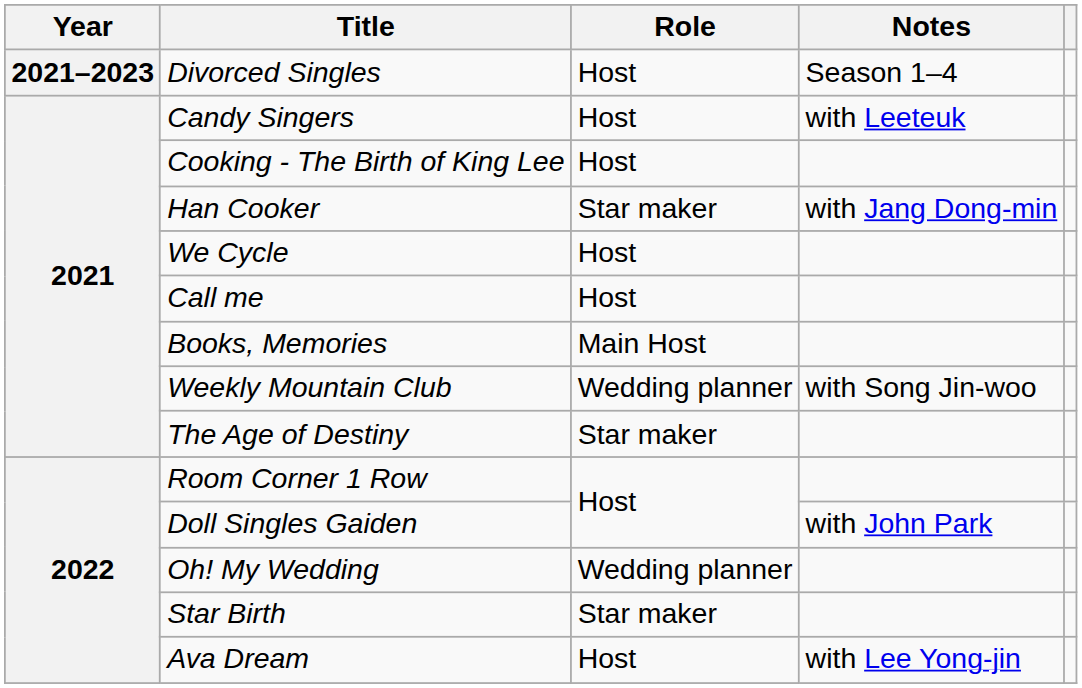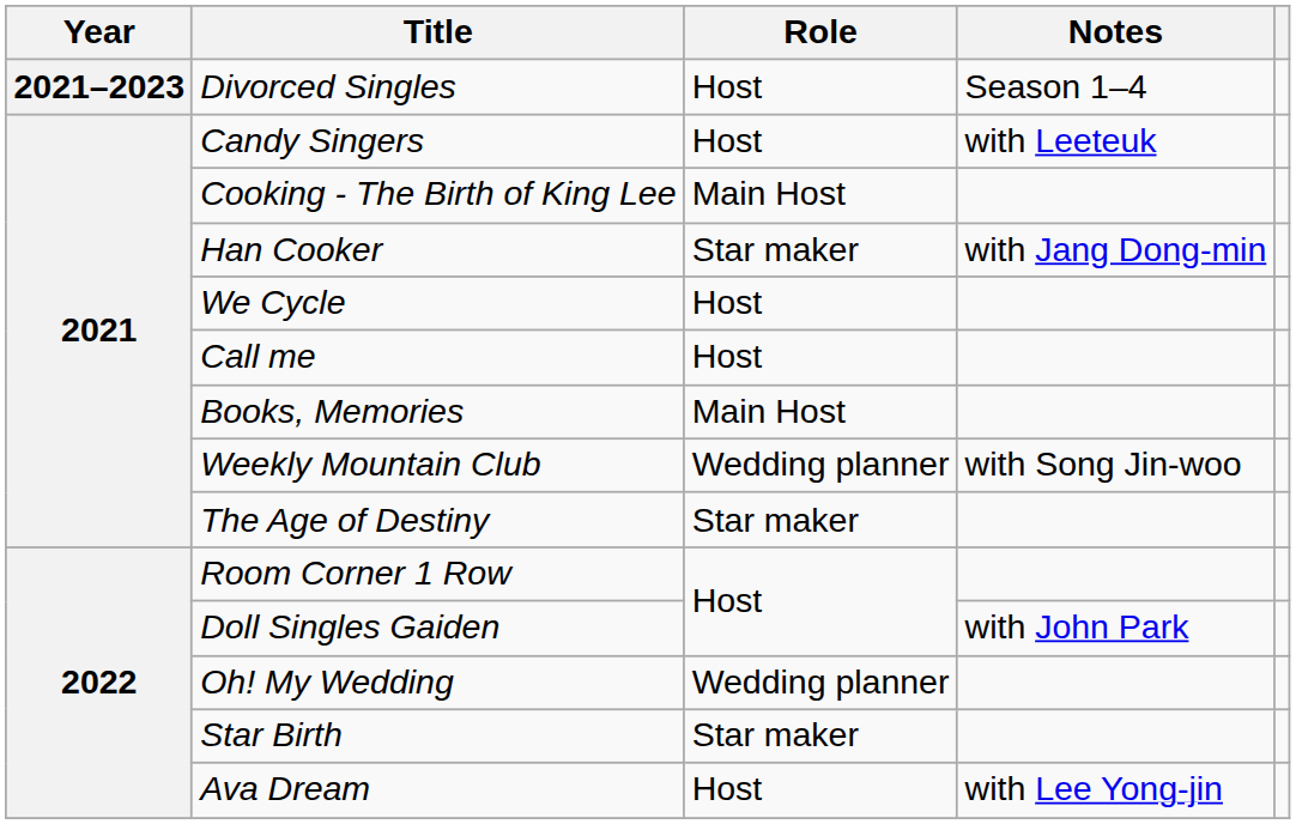 <table class="wikitable plainrowheaders">
 <tr>
 <th scope="col">Year</th>
 <th scope="col">Title</th>
 <th scope="col">Role</th>
 <th scope="col">Notes</th>
 <th scope="col" class="unsortable"></th>
 </tr>
 <tr>
 <th scope="row">2021–2023</th>
 <td><em>Divorced Singles</em></td>
 <td>Host</td>
 <td>Season 1–4</td>
 <td></td>
 </tr>
 <tr>
 <th scope="row" rowspan=8>2021</th>
 <td><em>Candy Singers</em></td>
 <td>Host</td>
 <td>with <a href='#'>Leeteuk</a></td>
 <td></td>
 </tr>
 <tr>
 <td><em>Cooking - The Birth of King Lee</em></td>
-<td>Host</td>
+<td>Main Host</td>
 <td></td>
 <td></td>
 </tr>
 <tr>
 <td><em>Han Cooker</em></td>
 <td>Star maker</td>
 <td>with <a href='#'>Jang Dong-min</a></td>
 <td></td>
 </tr>
 <tr>
 <td><em>We Cycle</em></td>
 <td>Host</td>
 <td></td>
 <td></td>
 </tr>
 <tr>
 <td><em>Call me</em></td>
 <td>Host</td>
 <td></td>
 <td></td>
 </tr>
 <tr>
 <td><em>Books, Memories</em></td>
 <td>Main Host</td>
 <td></td>
 <td></td>
 </tr>
 <tr>
 <td><em>Weekly Mountain Club</em></td>
 <td>Wedding planner</td>
 <td>with Song Jin-woo</td>
 <td></td>
 </tr>
 <tr>
 <td><em>The Age of Destiny</em></td>
 <td>Star maker</td>
 <td></td>
 <td></td>
 </tr>
 <tr>
 <th scope="row" rowspan=5>2022</th>
 <td><em>Room Corner 1 Row</em></td>
 <td rowspan=2>Host</td>
 <td></td>
 <td></td>
 </tr>
 <tr>
 <td><em>Doll Singles Gaiden</em></td>
 <td>with <a href='#'>John Park</a></td>
 <td></td>
 </tr>
 <tr>
 <td><em>Oh! My Wedding</em></td>
 <td>Wedding planner</td>
 <td></td>
 <td></td>
 </tr>
 <tr>
 <td><em>Star Birth</em></td>
 <td>Star maker</td>
 <td></td>
 <td></td>
 </tr>
 <tr>
 <td><em>Ava Dream</em></td>
 <td>Host</td>
 <td>with <a href='#'>Lee Yong-jin</a></td>
 <td></td>
 </tr>
 </table>
